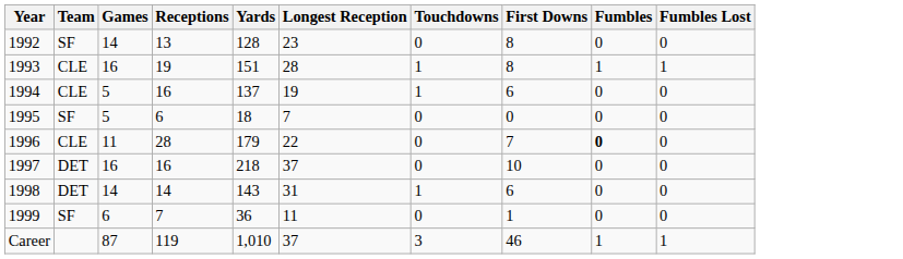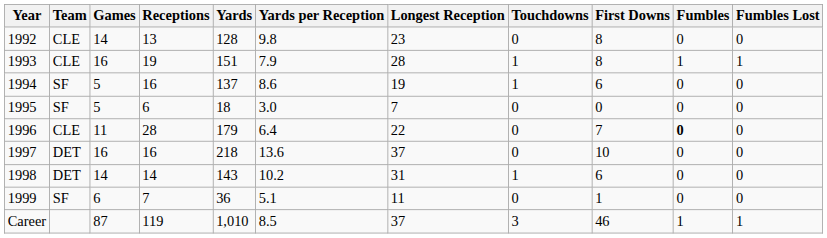 <table class="wikitable">
 <tr>
 <th>Year</th>
 <th>Team</th>
 <th>Games</th>
 <th>Receptions</th>
 <th>Yards</th>
+<th>Yards per Reception</th>
 <th>Longest Reception</th>
 <th>Touchdowns</th>
 <th>First Downs</th>
 <th>Fumbles</th>
 <th>Fumbles Lost</th>
 </tr>
 <tr>
 <td>1992</td>
-<td>SF</td>
+<td>CLE</td>
 <td>14</td>
 <td>13</td>
 <td>128</td>
+<td>9.8</td>
 <td>23</td>
 <td>0</td>
 <td>8</td>
 <td>0</td>
 <td>0</td>
 </tr>
 <tr>
 <td>1993</td>
 <td>CLE</td>
 <td>16</td>
 <td>19</td>
 <td>151</td>
+<td>7.9</td>
 <td>28</td>
 <td>1</td>
 <td>8</td>
 <td>1</td>
 <td>1</td>
 </tr>
 <tr>
 <td>1994</td>
-<td>CLE</td>
+<td>SF</td>
 <td>5</td>
 <td>16</td>
 <td>137</td>
+<td>8.6</td>
 <td>19</td>
 <td>1</td>
 <td>6</td>
 <td>0</td>
 <td>0</td>
 </tr>
 <tr>
 <td>1995</td>
 <td>SF</td>
 <td>5</td>
 <td>6</td>
 <td>18</td>
+<td>3.0</td>
 <td>7</td>
 <td>0</td>
 <td>0</td>
 <td>0</td>
 <td>0</td>
 </tr>
 <tr>
 <td>1996</td>
 <td>CLE</td>
 <td>11</td>
 <td>28</td>
 <td>179</td>
+<td>6.4</td>
 <td>22</td>
 <td>0</td>
 <td>7</td>
 <td><strong>0</strong></td>
 <td>0</td>
 </tr>
 <tr>
 <td>1997</td>
 <td>DET</td>
 <td>16</td>
 <td>16</td>
 <td>218</td>
+<td>13.6</td>
 <td>37</td>
 <td>0</td>
 <td>10</td>
 <td>0</td>
 <td>0</td>
 </tr>
 <tr>
 <td>1998</td>
 <td>DET</td>
 <td>14</td>
 <td>14</td>
 <td>143</td>
+<td>10.2</td>
 <td>31</td>
 <td>1</td>
 <td>6</td>
 <td>0</td>
 <td>0</td>
 </tr>
 <tr>
 <td>1999</td>
 <td>SF</td>
 <td>6</td>
 <td>7</td>
 <td>36</td>
+<td>5.1</td>
 <td>11</td>
 <td>0</td>
 <td>1</td>
 <td>0</td>
 <td>0</td>
 </tr>
 <tr>
 <td>Career</td>
 <td></td>
 <td>87</td>
 <td>119</td>
 <td>1,010</td>
+<td>8.5</td>
 <td>37</td>
 <td>3</td>
 <td>46</td>
 <td>1</td>
 <td>1</td>
 </tr>
 </table>
